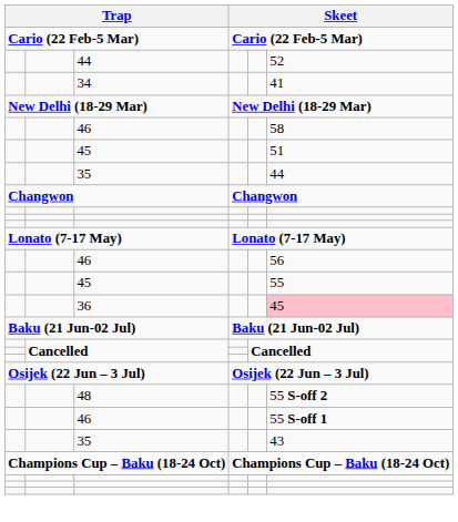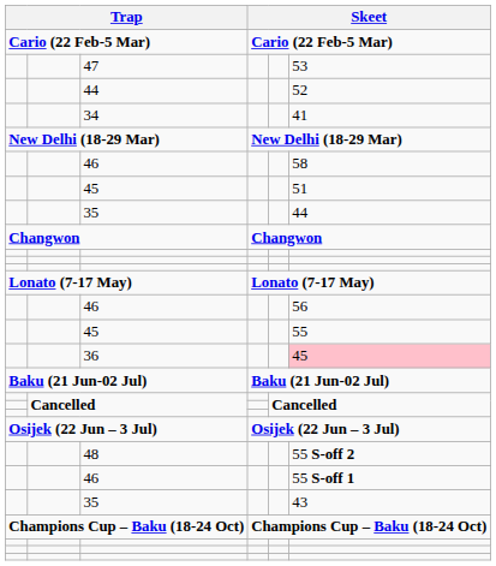 <table class="wikitable">
 <tr>
 <th colspan="3"><a href='#'>Trap</a></th>
 <th colspan="3"><a href='#'>Skeet</a></th>
 </tr>
 <tr>
 <td colspan="3"><strong><a href='#'>Cario</a> </strong> <strong>(22 Feb-5 Mar)</strong></td>
 <td colspan="3"><strong><a href='#'>Cario</a> </strong> <strong>(22 Feb-5 Mar)</strong></td>
+</tr>
+<tr>
+<td></td>
+<td></td>
+<td>47</td>
+<td></td>
+<td></td>
+<td>53</td>
 </tr>
 <tr>
 <td></td>
 <td></td>
 <td>44</td>
 <td></td>
 <td></td>
 <td>52</td>
 </tr>
 <tr>
 <td></td>
 <td></td>
 <td>34</td>
 <td></td>
 <td></td>
 <td>41</td>
 </tr>
 <tr>
 <td colspan="3"><strong><a href='#'>New Delhi</a></strong> <strong> (18-29 Mar)</strong></td>
 <td colspan="3"><strong><a href='#'>New Delhi</a></strong> <strong> (18-29 Mar)</strong></td>
 </tr>
 <tr>
 <td></td>
 <td></td>
 <td>46</td>
 <td></td>
 <td></td>
 <td>58</td>
 </tr>
 <tr>
 <td></td>
 <td></td>
 <td>45</td>
 <td></td>
 <td></td>
 <td>51</td>
 </tr>
 <tr>
 <td></td>
 <td></td>
 <td>35</td>
 <td></td>
 <td></td>
 <td>44</td>
 </tr>
 <tr>
 <td colspan="3"><strong><a href='#'>Changwon</a></strong> <strong></strong></td>
 <td colspan="3"><strong><a href='#'>Changwon</a></strong> <strong></strong></td>
 </tr>
 <tr>
 <td></td>
 <td></td>
 <td></td>
 <td></td>
 <td></td>
 <td></td>
 </tr>
 <tr>
 <td></td>
 <td></td>
 <td></td>
 <td></td>
 <td></td>
 <td></td>
 </tr>
 <tr>
 <td></td>
 <td></td>
 <td></td>
 <td></td>
 <td></td>
 <td></td>
 </tr>
 <tr>
 <td colspan="3"><strong><a href='#'>Lonato</a></strong> <strong> (7-17 May)</strong></td>
 <td colspan="3"><strong><a href='#'>Lonato</a></strong> <strong> (7-17 May)</strong></td>
 </tr>
 <tr>
 <td></td>
 <td></td>
 <td>46</td>
 <td></td>
 <td></td>
 <td>56</td>
 </tr>
 <tr>
 <td></td>
 <td></td>
 <td>45</td>
 <td></td>
 <td></td>
 <td>55</td>
 </tr>
 <tr>
 <td></td>
 <td></td>
 <td>36</td>
 <td></td>
 <td></td>
 <td style="background: pink;">45</td>
 </tr>
 <tr>
 <td colspan="3"><strong><a href='#'>Baku</a>  (21 Jun-02 Jul)</strong></td>
 <td colspan="3"><strong><a href='#'>Baku</a>  (21 Jun-02 Jul)</strong></td>
 </tr>
 <tr>
 <td></td>
 <td colspan="2" rowspan="3"><strong>Cancelled</strong></td>
 <td></td>
 <td colspan="2" rowspan="3"><strong>Cancelled</strong></td>
 </tr>
 <tr>
 <td></td>
 <td></td>
 </tr>
 <tr>
 <td></td>
 <td></td>
 </tr>
 <tr>
 <td colspan="3"><strong><a href='#'>Osijek</a>  (22 Jun – 3 Jul) </strong></td>
 <td colspan="3"><strong><a href='#'>Osijek</a>  (22 Jun – 3 Jul) </strong></td>
 </tr>
 <tr>
 <td></td>
 <td></td>
 <td>48</td>
 <td></td>
 <td></td>
 <td>55 <strong>S-off 2</strong></td>
 </tr>
 <tr>
 <td></td>
 <td></td>
 <td>46</td>
 <td></td>
 <td></td>
 <td>55 <strong>S-off 1</strong></td>
 </tr>
 <tr>
 <td></td>
 <td></td>
 <td>35</td>
 <td></td>
 <td></td>
 <td>43</td>
 </tr>
 <tr>
 <td colspan="3"><strong>Champions Cup – <a href='#'>Baku</a>  (18-24 Oct)</strong></td>
 <td colspan="3"><strong>Champions Cup – <a href='#'>Baku</a>  (18-24 Oct)</strong></td>
 </tr>
 <tr>
 <td></td>
 <td></td>
 <td></td>
 <td></td>
 <td></td>
 <td></td>
 </tr>
 <tr>
 <td></td>
 <td></td>
 <td></td>
 <td></td>
 <td></td>
 <td></td>
 </tr>
 <tr>
 <td></td>
 <td></td>
 <td></td>
 <td></td>
 <td></td>
 <td></td>
 </tr>
 </table>
